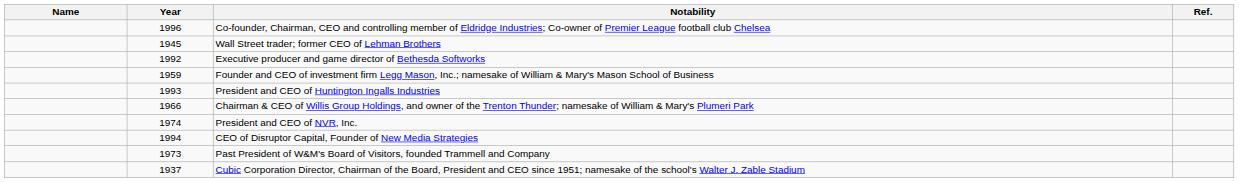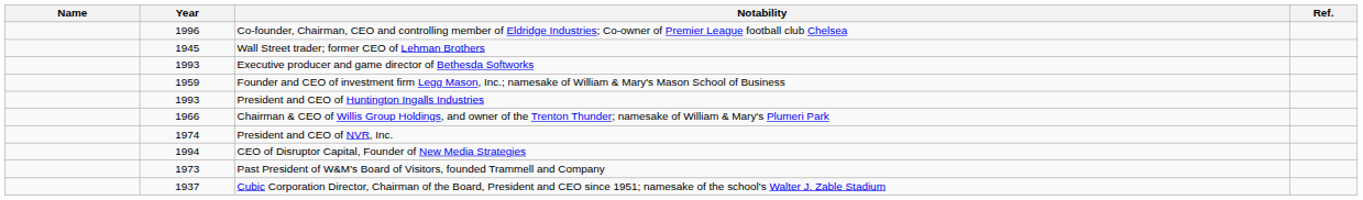 <table class="wikitable sortable" style="width:100%">
 <tr>
 <th width="10%">Name</th>
 <th width="7%">Year</th>
 <th width="78%" class="unsortable">Notability</th>
 <th width="5%" class="unsortable">Ref.</th>
 </tr>
 <tr>
 <td></td>
 <td align="center">1996</td>
 <td>Co-founder, Chairman, CEO and controlling member of <a href='#'>Eldridge Industries</a>; Co-owner of <a href='#'>Premier League</a> football club <a href='#'>Chelsea</a></td>
 <td align="center"></td>
 </tr>
 <tr>
 <td></td>
 <td align="center">1945</td>
 <td>Wall Street trader; former CEO of <a href='#'>Lehman Brothers</a></td>
 <td align="center"></td>
 </tr>
 <tr>
 <td></td>
-<td align="center">1992</td>
+<td align="center">1993</td>
 <td>Executive producer and game director of <a href='#'>Bethesda Softworks</a></td>
 <td align="center"></td>
 </tr>
 <tr>
 <td></td>
 <td align="center">1959</td>
 <td>Founder and CEO of investment firm <a href='#'>Legg Mason</a>, Inc.; namesake of William & Mary's Mason School of Business</td>
 <td align="center"></td>
 </tr>
 <tr>
 <td></td>
 <td align="center">1993</td>
 <td>President and CEO of <a href='#'>Huntington Ingalls Industries</a></td>
 <td align="center"></td>
 </tr>
 <tr>
 <td></td>
 <td align="center">1966</td>
 <td>Chairman & CEO of <a href='#'>Willis Group Holdings</a>, and owner of the <a href='#'>Trenton Thunder</a>; namesake of William & Mary's <a href='#'>Plumeri Park</a></td>
 <td align="center"></td>
 </tr>
 <tr>
 <td></td>
 <td align="center">1974</td>
 <td>President and CEO of <a href='#'>NVR</a>, Inc.</td>
 <td align="center"></td>
 </tr>
 <tr>
 <td></td>
 <td align="center">1994</td>
 <td>CEO of Disruptor Capital, Founder of <a href='#'>New Media Strategies</a></td>
 <td align="center"></td>
 </tr>
 <tr>
 <td></td>
 <td align="center">1973</td>
 <td>Past President of W&M's Board of Visitors, founded Trammell and Company</td>
 <td align="center"></td>
 </tr>
 <tr>
 <td></td>
 <td align="center">1937</td>
 <td><a href='#'>Cubic</a> Corporation Director, Chairman of the Board, President and CEO since 1951; namesake of the school's <a href='#'>Walter J. Zable Stadium</a></td>
 <td align="center"></td>
 </tr>
 </table>
